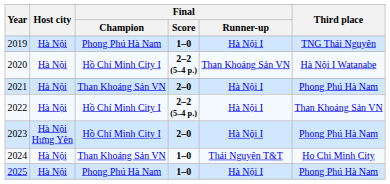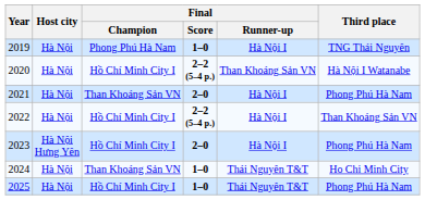 <table class="wikitable" style="margin:1em auto;">
 <tr>
 <th rowspan=2>Year</th>
 <th rowspan=2>Host city</th>
 <th colspan=3>Final</th>
 <th rowspan=2>Third place</th>
 </tr>
 <tr>
 <th>Champion</th>
 <th>Score</th>
 <th>Runner-up</th>
 </tr>
 <tr style="text-align:center; background:#d0e7ff;">
 <td>2019</td>
 <td><a href='#'>Hà Nội</a></td>
 <td><a href='#'>Phong Phú Hà Nam</a></td>
 <td><strong>1–0</strong></td>
 <td><a href='#'>Hà Nội I</a></td>
 <td><a href='#'>TNG Thái Nguyên</a></td>
 </tr>
 <tr style="text-align:center; background:#f5faff;">
 <td>2020</td>
 <td><a href='#'>Hà Nội</a></td>
 <td><a href='#'>Hồ Chí Minh City I</a></td>
 <td><strong>2–2<br><small>(5–4 p.)</small></strong></td>
 <td><a href='#'>Than Khoáng Sản VN</a></td>
 <td><a href='#'>Hà Nội I Watanabe</a></td>
 </tr>
 <tr style="text-align:center; background:#d0e7ff;">
 <td>2021</td>
 <td><a href='#'>Hà Nội</a></td>
 <td><a href='#'>Than Khoáng Sản VN</a></td>
 <td><strong>2–0</strong></td>
 <td><a href='#'>Hà Nội I</a></td>
 <td><a href='#'>Phong Phú Hà Nam</a></td>
 </tr>
 <tr style="text-align:center; background:#f5faff;">
 <td>2022</td>
 <td><a href='#'>Hà Nội</a></td>
 <td><a href='#'>Hồ Chí Minh City I</a></td>
 <td><strong>2–2<br><small>(5–4 p.)</small></strong></td>
 <td><a href='#'>Hà Nội I</a></td>
 <td><a href='#'>Than Khoáng Sản VN</a></td>
 </tr>
 <tr style="text-align:center; background:#d0e7ff;">
 <td>2023</td>
 <td><a href='#'>Hà Nội</a><br><a href='#'>Hưng Yên</a></td>
 <td><a href='#'>Hồ Chí Minh City I</a></td>
 <td><strong>2–0</strong></td>
 <td><a href='#'>Hà Nội I</a></td>
 <td><a href='#'>Phong Phú Hà Nam</a></td>
 </tr>
 <tr style="text-align:center; background:#f5faff;">
 <td>2024</td>
 <td><a href='#'>Hà Nội</a></td>
 <td><a href='#'>Than Khoáng Sản VN</a></td>
 <td><strong>1–0</strong></td>
 <td><a href='#'>Thái Nguyên T&T</a></td>
 <td><a href='#'>Ho Chi Minh City</a></td>
 </tr>
 <tr style="text-align:center; background:#d0e7ff;">
 <td><a href='#'>2025</a></td>
 <td><a href='#'>Hà Nội</a></td>
-<td><a href='#'>Phong Phú Hà Nam</a></td>
+<td><a href='#'>Hồ Chí Minh City I</a></td>
 <td><strong>1–0</strong></td>
-<td><a href='#'>Hà Nội I</a></td>
+<td><a href='#'>Thái Nguyên T&T</a></td>
 <td><a href='#'>Phong Phú Hà Nam</a></td>
 </tr>
 </table>
